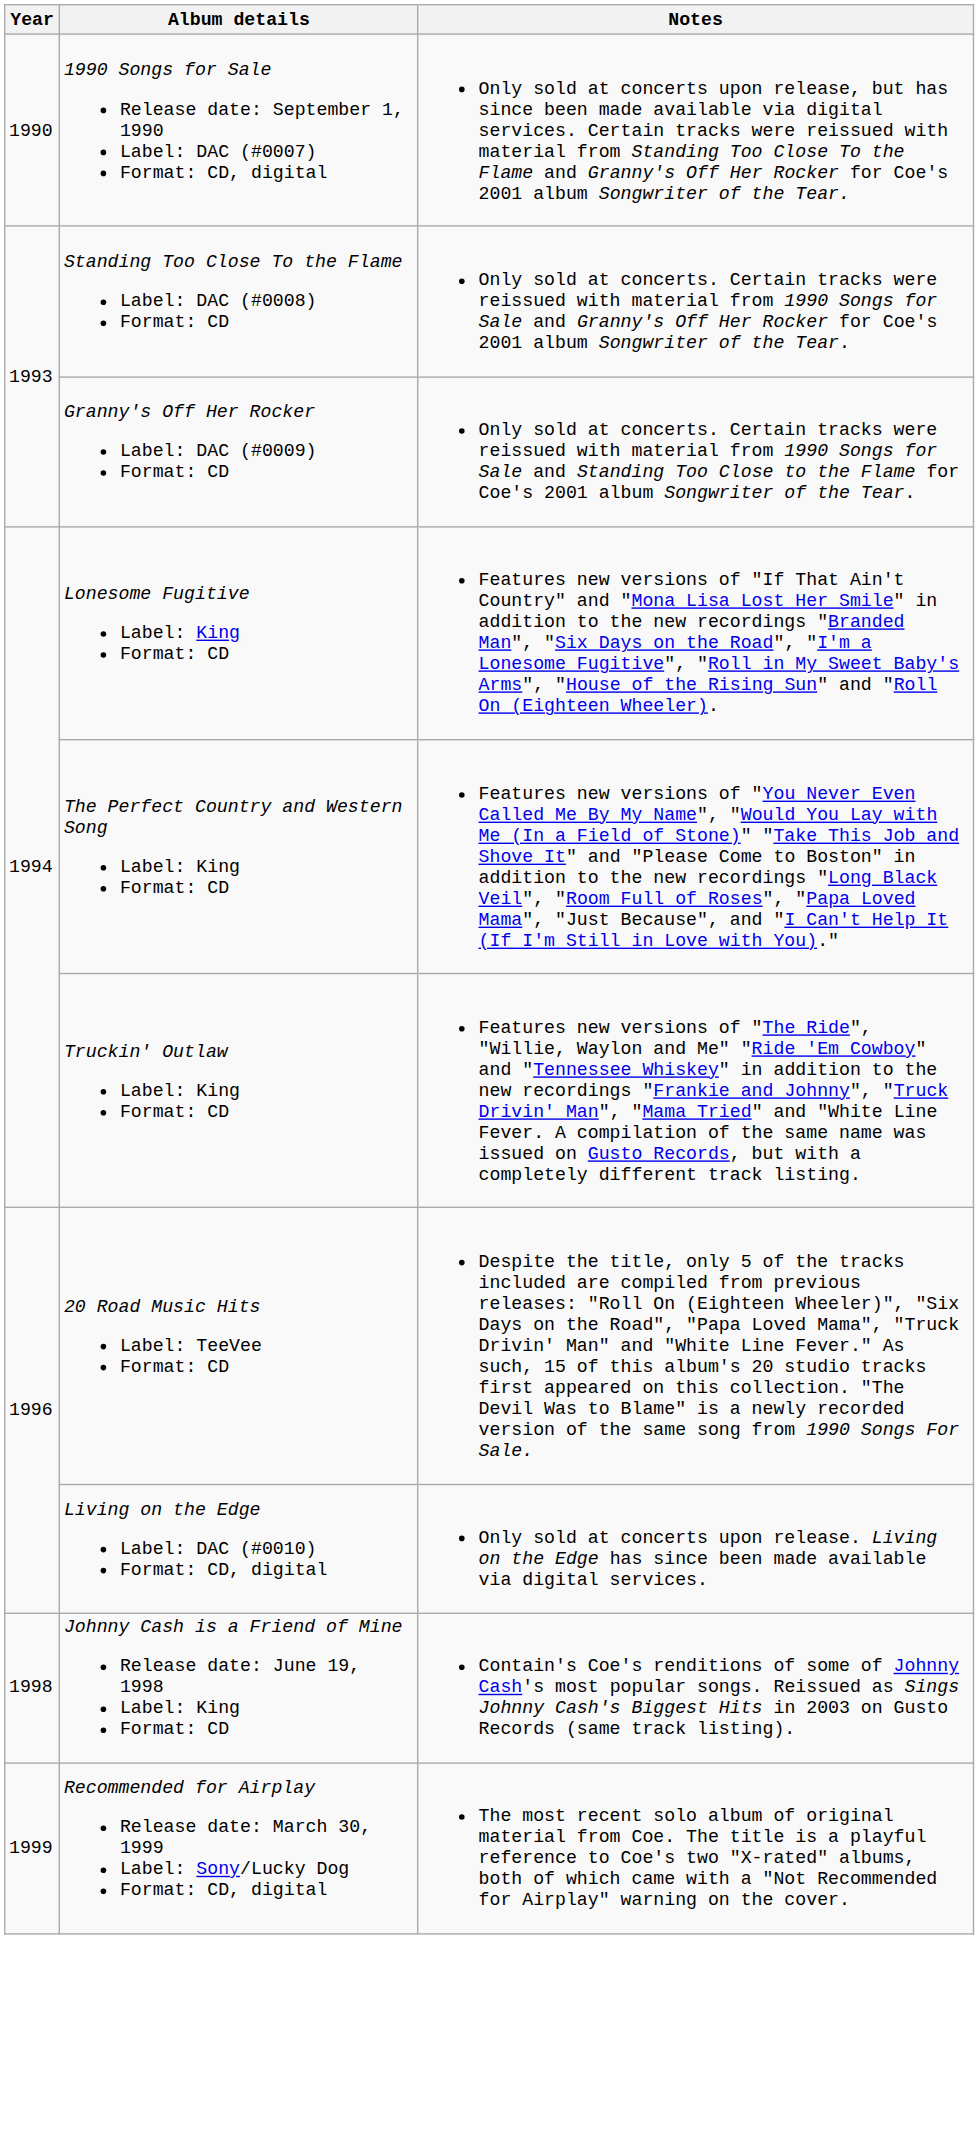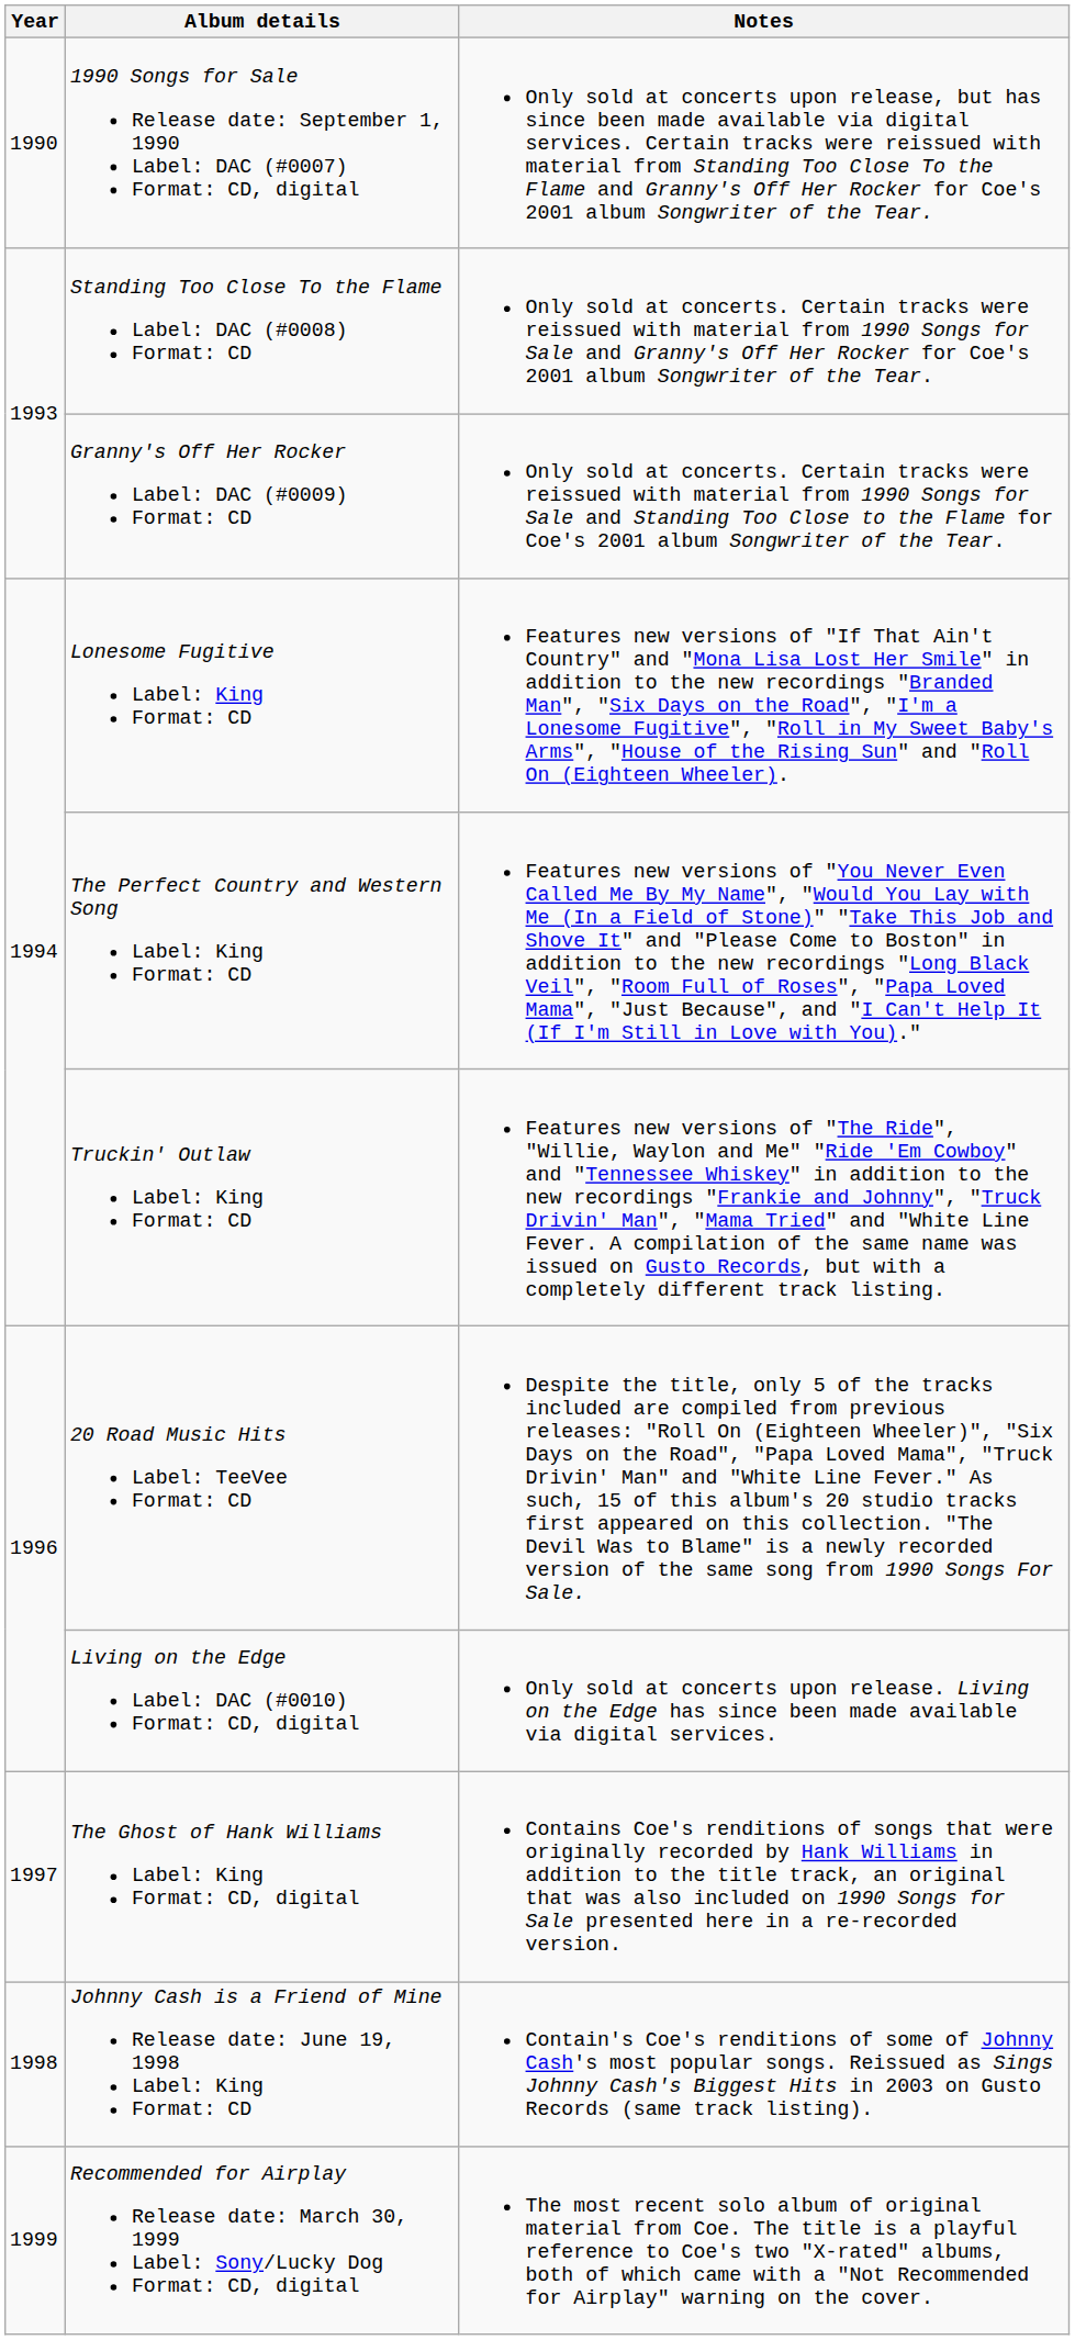 <table class="wikitable">
 <tr>
 <th style="width:33px;">Year</th>
 <th style="width:250px;">Album details</th>
 <th style="width:30em;">Notes</th>
 </tr>
 <tr>
 <td>1990</td>
 <td><em>1990 Songs for Sale</em><br><ul><li>Release date: September 1, 1990</li><li>Label: DAC (#0007)</li><li>Format: CD, digital</li></ul></td>
 <td><br><ul><li>Only sold at concerts upon release, but has since been made available via digital services. Certain tracks were reissued with material from <em>Standing Too Close To the Flame</em> and <em>Granny's Off Her Rocker</em> for Coe's 2001 album <em>Songwriter of the Tear.</em></li></ul></td>
 </tr>
 <tr>
 <td rowspan="2">1993</td>
 <td><em>Standing Too Close To the Flame</em><br><ul><li>Label: DAC (#0008)</li><li>Format: CD</li></ul></td>
 <td><br><ul><li>Only sold at concerts. Certain tracks were reissued with material from <em>1990 Songs for Sale</em> and <em>Granny's Off Her Rocker</em> for Coe's 2001 album <em>Songwriter of the Tear</em>.</li></ul></td>
 </tr>
 <tr>
 <td><em>Granny's Off Her Rocker</em><br><ul><li>Label: DAC (#0009)</li><li>Format: CD</li></ul></td>
 <td><br><ul><li>Only sold at concerts. Certain tracks were reissued with material from <em>1990 Songs for Sale</em> and <em>Standing Too Close to the Flame</em> for Coe's 2001 album <em>Songwriter of the Tear</em>.</li></ul></td>
 </tr>
 <tr>
 <td rowspan="3">1994</td>
 <td><em>Lonesome Fugitive</em><br><ul><li>Label: <a href='#'>King</a></li><li>Format: CD</li></ul></td>
 <td><br><ul><li>Features new versions of "If That Ain't Country" and "<a href='#'>Mona Lisa Lost Her Smile</a>" in addition to the new recordings "<a href='#'>Branded Man</a>", "<a href='#'>Six Days on the Road</a>", "<a href='#'>I'm a Lonesome Fugitive</a>", "<a href='#'>Roll in My Sweet Baby's Arms</a>", "<a href='#'>House of the Rising Sun</a>" and "<a href='#'>Roll On (Eighteen Wheeler)</a>.</li></ul></td>
 </tr>
 <tr>
 <td><em>The Perfect Country and Western Song</em><br><ul><li>Label: King</li><li>Format: CD</li></ul></td>
 <td><br><ul><li>Features new versions of "<a href='#'>You Never Even Called Me By My Name</a>", "<a href='#'>Would You Lay with Me (In a Field of Stone)</a>" "<a href='#'>Take This Job and Shove It</a>" and "Please Come to Boston" in addition to the new recordings "<a href='#'>Long Black Veil</a>", "<a href='#'>Room Full of Roses</a>", "<a href='#'>Papa Loved Mama</a>", "Just Because", and "<a href='#'>I Can't Help It (If I'm Still in Love with You)</a>."</li></ul></td>
 </tr>
 <tr>
 <td><em>Truckin' Outlaw</em><br><ul><li>Label: King</li><li>Format: CD</li></ul></td>
 <td><br><ul><li>Features new versions of "<a href='#'>The Ride</a>", "Willie, Waylon and Me" "<a href='#'>Ride 'Em Cowboy</a>" and "<a href='#'>Tennessee Whiskey</a>" in addition to the new recordings "<a href='#'>Frankie and Johnny</a>", "<a href='#'>Truck Drivin' Man</a>", "<a href='#'>Mama Tried</a>" and "White Line Fever. A compilation of the same name was issued on <a href='#'>Gusto Records</a>, but with a completely different track listing.</li></ul></td>
 </tr>
 <tr>
 <td rowspan="2">1996</td>
 <td><em>20 Road Music Hits</em><br><ul><li>Label: TeeVee</li><li>Format: CD</li></ul></td>
 <td><br><ul><li>Despite the title, only 5 of the tracks included are compiled from previous releases: "Roll On (Eighteen Wheeler)", "Six Days on the Road", "Papa Loved Mama", "Truck Drivin' Man" and "White Line Fever." As such, 15 of this album's 20 studio tracks first appeared on this collection. "The Devil Was to Blame" is a newly recorded version of the same song from <em>1990 Songs For Sale.</em></li></ul></td>
 </tr>
 <tr>
 <td><em>Living on the Edge</em><br><ul><li>Label: DAC (#0010)</li><li>Format: CD, digital</li></ul></td>
 <td><br><ul><li>Only sold at concerts upon release. <em>Living on the Edge</em> has since been made available via digital services.</li></ul></td>
 </tr>
 <tr>
+<td>1997</td>
+<td><em>The Ghost of Hank Williams</em><br><ul><li>Label: King</li><li>Format: CD, digital</li></ul></td>
+<td><br><ul><li>Contains Coe's renditions of songs that were originally recorded by <a href='#'>Hank Williams</a> in addition to the title track, an original that was also included on <em>1990 Songs for Sale</em> presented here in a re-recorded version.</li></ul></td>
+</tr>
+<tr>
 <td>1998</td>
 <td><em>Johnny Cash is a Friend of Mine</em><br><ul><li>Release date: June 19, 1998</li><li>Label: King</li><li>Format: CD</li></ul></td>
 <td><br><ul><li>Contain's Coe's renditions of some of <a href='#'>Johnny Cash</a>'s most popular songs. Reissued as <em>Sings Johnny Cash's Biggest Hits</em> in 2003 on Gusto Records (same track listing).</li></ul></td>
 </tr>
 <tr>
 <td>1999</td>
 <td><em>Recommended for Airplay</em><br><ul><li>Release date: March 30, 1999</li><li>Label: <a href='#'>Sony</a>/Lucky Dog</li><li>Format: CD, digital</li></ul></td>
 <td><br><ul><li>The most recent solo album of original material from Coe. The title is a playful reference to Coe's two "X-rated" albums, both of which came with a "Not Recommended for Airplay" warning on the cover.</li></ul></td>
 </tr>
 </table>
